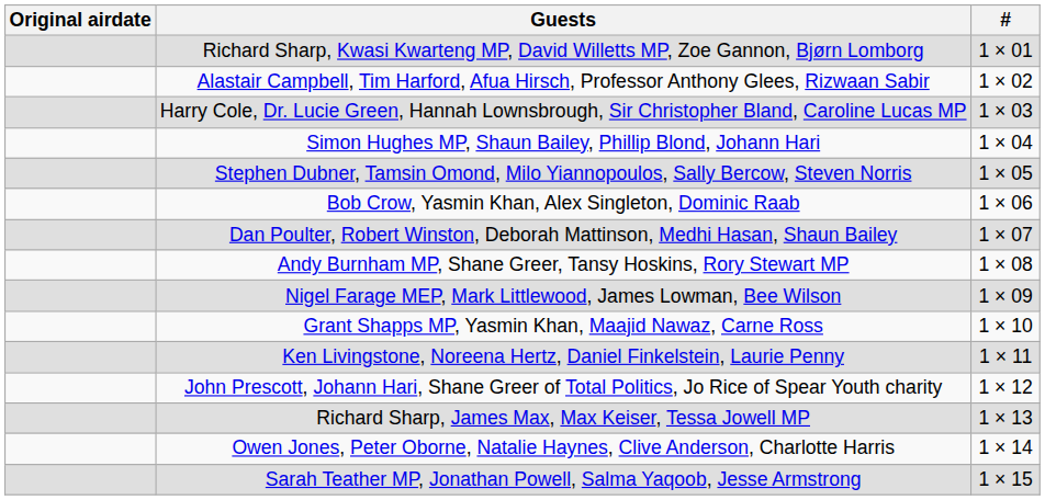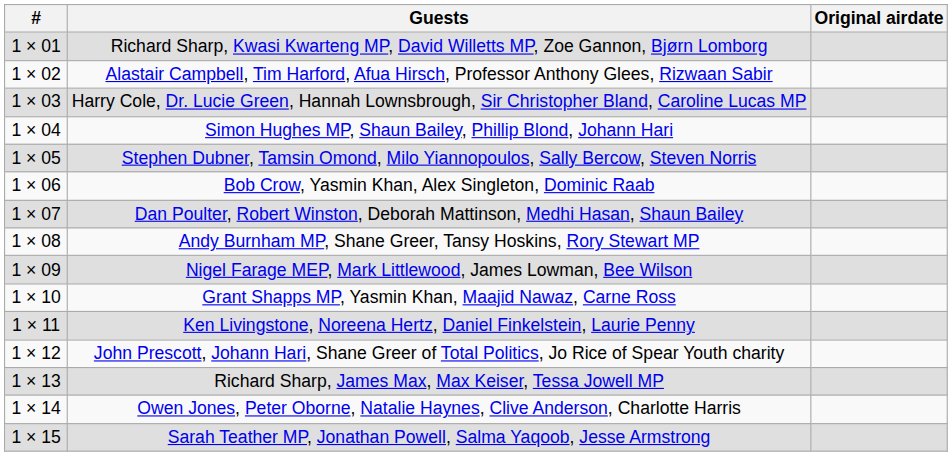 <table class="wikitable" style="text-align:center;">
 <tr>
+<th width="50">#</th>
+<th>Guests</th>
 <th>Original airdate</th>
-<th>Guests</th>
-<th width="50">#</th>
 </tr>
 <tr style="background:#dfdfdf;">
+<td>1 × 01</td>
+<td>Richard Sharp, <a href='#'>Kwasi Kwarteng MP</a>, <a href='#'>David Willetts MP</a>, Zoe Gannon, <a href='#'>Bjørn Lomborg</a></td>
 <td></td>
-<td>Richard Sharp, <a href='#'>Kwasi Kwarteng MP</a>, <a href='#'>David Willetts MP</a>, Zoe Gannon, <a href='#'>Bjørn Lomborg</a></td>
-<td>1 × 01</td>
 </tr>
 <tr>
+<td>1 × 02</td>
+<td><a href='#'>Alastair Campbell</a>, <a href='#'>Tim Harford</a>, <a href='#'>Afua Hirsch</a>, Professor Anthony Glees, <a href='#'>Rizwaan Sabir</a></td>
 <td></td>
-<td><a href='#'>Alastair Campbell</a>, <a href='#'>Tim Harford</a>, <a href='#'>Afua Hirsch</a>, Professor Anthony Glees, <a href='#'>Rizwaan Sabir</a></td>
-<td>1 × 02</td>
 </tr>
 <tr style="background:#dfdfdf;">
+<td>1 × 03</td>
+<td>Harry Cole, <a href='#'>Dr. Lucie Green</a>, Hannah Lownsbrough, <a href='#'>Sir Christopher Bland</a>, <a href='#'>Caroline Lucas MP</a></td>
 <td></td>
-<td>Harry Cole, <a href='#'>Dr. Lucie Green</a>, Hannah Lownsbrough, <a href='#'>Sir Christopher Bland</a>, <a href='#'>Caroline Lucas MP</a></td>
-<td>1 × 03</td>
 </tr>
 <tr>
+<td>1 × 04</td>
+<td><a href='#'>Simon Hughes MP</a>, <a href='#'>Shaun Bailey</a>, <a href='#'>Phillip Blond</a>, <a href='#'>Johann Hari</a></td>
 <td></td>
-<td><a href='#'>Simon Hughes MP</a>, <a href='#'>Shaun Bailey</a>, <a href='#'>Phillip Blond</a>, <a href='#'>Johann Hari</a></td>
-<td>1 × 04</td>
 </tr>
 <tr style="background:#dfdfdf;">
+<td>1 × 05</td>
+<td><a href='#'>Stephen Dubner</a>, <a href='#'>Tamsin Omond</a>, <a href='#'>Milo Yiannopoulos</a>, <a href='#'>Sally Bercow</a>, <a href='#'>Steven Norris</a></td>
 <td></td>
-<td><a href='#'>Stephen Dubner</a>, <a href='#'>Tamsin Omond</a>, <a href='#'>Milo Yiannopoulos</a>, <a href='#'>Sally Bercow</a>, <a href='#'>Steven Norris</a></td>
-<td>1 × 05</td>
 </tr>
 <tr>
+<td>1 × 06</td>
+<td><a href='#'>Bob Crow</a>, Yasmin Khan, Alex Singleton, <a href='#'>Dominic Raab</a></td>
 <td></td>
-<td><a href='#'>Bob Crow</a>, Yasmin Khan, Alex Singleton, <a href='#'>Dominic Raab</a></td>
-<td>1 × 06</td>
 </tr>
 <tr style="background:#dfdfdf;">
+<td>1 × 07</td>
+<td><a href='#'>Dan Poulter</a>, <a href='#'>Robert Winston</a>, Deborah Mattinson, <a href='#'>Medhi Hasan</a>, <a href='#'>Shaun Bailey</a></td>
 <td></td>
-<td><a href='#'>Dan Poulter</a>, <a href='#'>Robert Winston</a>, Deborah Mattinson, <a href='#'>Medhi Hasan</a>, <a href='#'>Shaun Bailey</a></td>
-<td>1 × 07</td>
 </tr>
 <tr>
+<td>1 × 08</td>
+<td><a href='#'>Andy Burnham MP</a>, Shane Greer, Tansy Hoskins, <a href='#'>Rory Stewart MP</a></td>
 <td></td>
-<td><a href='#'>Andy Burnham MP</a>, Shane Greer, Tansy Hoskins, <a href='#'>Rory Stewart MP</a></td>
-<td>1 × 08</td>
 </tr>
 <tr style="background:#dfdfdf;">
+<td>1 × 09</td>
+<td><a href='#'>Nigel Farage MEP</a>, <a href='#'>Mark Littlewood</a>, James Lowman, <a href='#'>Bee Wilson</a></td>
 <td></td>
-<td><a href='#'>Nigel Farage MEP</a>, <a href='#'>Mark Littlewood</a>, James Lowman, <a href='#'>Bee Wilson</a></td>
-<td>1 × 09</td>
 </tr>
 <tr>
+<td>1 × 10</td>
+<td><a href='#'>Grant Shapps MP</a>, Yasmin Khan, <a href='#'>Maajid Nawaz</a>, <a href='#'>Carne Ross</a></td>
 <td></td>
-<td><a href='#'>Grant Shapps MP</a>, Yasmin Khan, <a href='#'>Maajid Nawaz</a>, <a href='#'>Carne Ross</a></td>
-<td>1 × 10</td>
 </tr>
 <tr style="background:#dfdfdf;">
+<td>1 × 11</td>
+<td><a href='#'>Ken Livingstone</a>, <a href='#'>Noreena Hertz</a>, <a href='#'>Daniel Finkelstein</a>, <a href='#'>Laurie Penny</a></td>
 <td></td>
-<td><a href='#'>Ken Livingstone</a>, <a href='#'>Noreena Hertz</a>, <a href='#'>Daniel Finkelstein</a>, <a href='#'>Laurie Penny</a></td>
-<td>1 × 11</td>
 </tr>
 <tr>
+<td>1 × 12</td>
+<td><a href='#'>John Prescott</a>, <a href='#'>Johann Hari</a>, Shane Greer of <a href='#'>Total Politics</a>, Jo Rice of Spear Youth charity</td>
 <td></td>
-<td><a href='#'>John Prescott</a>, <a href='#'>Johann Hari</a>, Shane Greer of <a href='#'>Total Politics</a>, Jo Rice of Spear Youth charity</td>
-<td>1 × 12</td>
 </tr>
 <tr style="background:#dfdfdf;">
+<td>1 × 13</td>
+<td>Richard Sharp, <a href='#'>James Max</a>, <a href='#'>Max Keiser</a>, <a href='#'>Tessa Jowell MP</a></td>
 <td></td>
-<td>Richard Sharp, <a href='#'>James Max</a>, <a href='#'>Max Keiser</a>, <a href='#'>Tessa Jowell MP</a></td>
-<td>1 × 13</td>
 </tr>
 <tr>
+<td>1 × 14</td>
+<td><a href='#'>Owen Jones</a>, <a href='#'>Peter Oborne</a>, <a href='#'>Natalie Haynes</a>, <a href='#'>Clive Anderson</a>, Charlotte Harris</td>
 <td></td>
-<td><a href='#'>Owen Jones</a>, <a href='#'>Peter Oborne</a>, <a href='#'>Natalie Haynes</a>, <a href='#'>Clive Anderson</a>, Charlotte Harris</td>
-<td>1 × 14</td>
 </tr>
 <tr style="background:#dfdfdf;">
+<td>1 × 15</td>
+<td><a href='#'>Sarah Teather MP</a>, <a href='#'>Jonathan Powell</a>, <a href='#'>Salma Yaqoob</a>, <a href='#'>Jesse Armstrong</a></td>
 <td></td>
-<td><a href='#'>Sarah Teather MP</a>, <a href='#'>Jonathan Powell</a>, <a href='#'>Salma Yaqoob</a>, <a href='#'>Jesse Armstrong</a></td>
-<td>1 × 15</td>
 </tr>
 </table>
